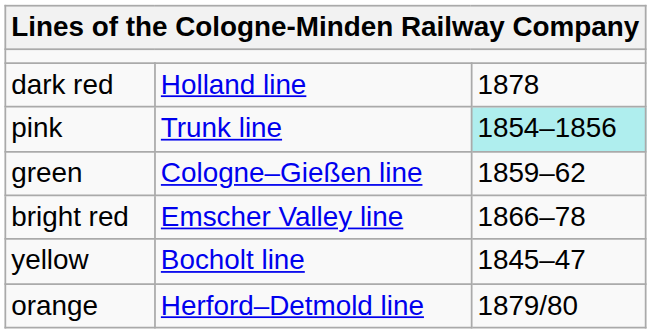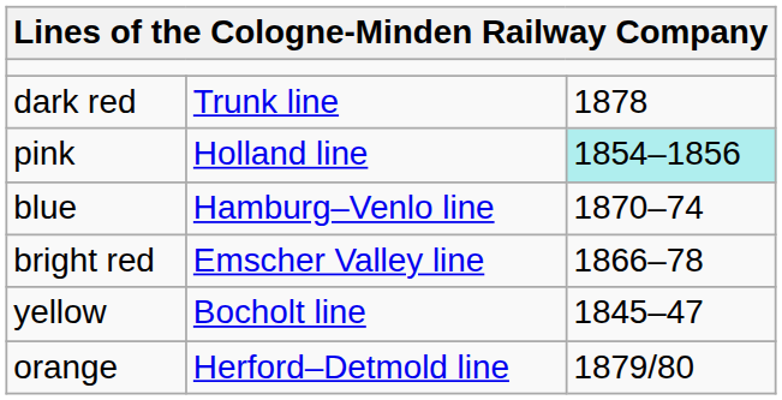 <table class="wikitable" align="right">
 <tr>
 <th colspan="3">Lines of the Cologne-Minden Railway Company</th>
 </tr>
 <tr>
 <td colspan="3" align="center"></td>
 </tr>
 <tr>
 <td>dark red</td>
-<td><a href='#'>Holland line</a></td>
+<td><a href='#'>Trunk line</a></td>
 <td>1878</td>
 </tr>
 <tr>
 <td>pink</td>
-<td><a href='#'>Trunk line</a></td>
+<td><a href='#'>Holland line</a></td>
 <td style="background: paleturquoise;">1854–1856</td>
 </tr>
 <tr>
-<td>green</td>
-<td><a href='#'>Cologne–Gießen line</a></td>
-<td>1859–62</td>
+<td>blue</td>
+<td><a href='#'>Hamburg–Venlo line</a></td>
+<td>1870–74</td>
 </tr>
 <tr>
 <td>bright red</td>
 <td><a href='#'>Emscher Valley line</a></td>
 <td>1866–78</td>
 </tr>
 <tr>
 <td>yellow</td>
 <td><a href='#'>Bocholt line</a></td>
 <td>1845–47</td>
 </tr>
 <tr>
 <td>orange</td>
 <td><a href='#'>Herford–Detmold line</a></td>
 <td>1879/80</td>
 </tr>
 </table>
